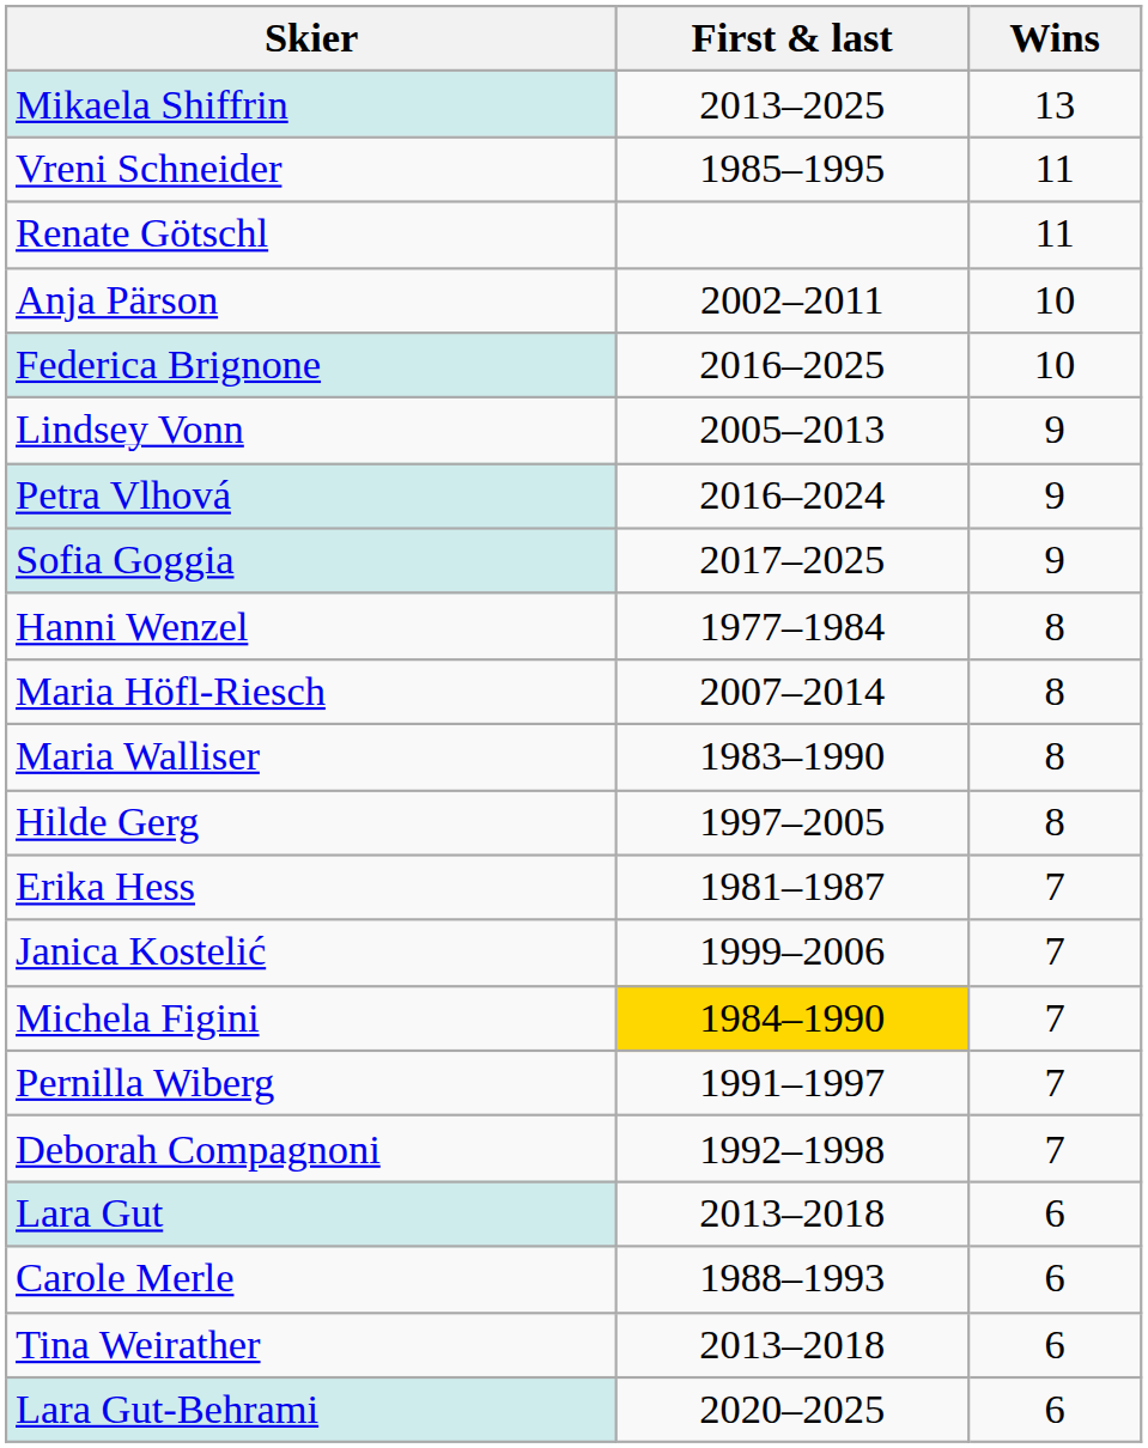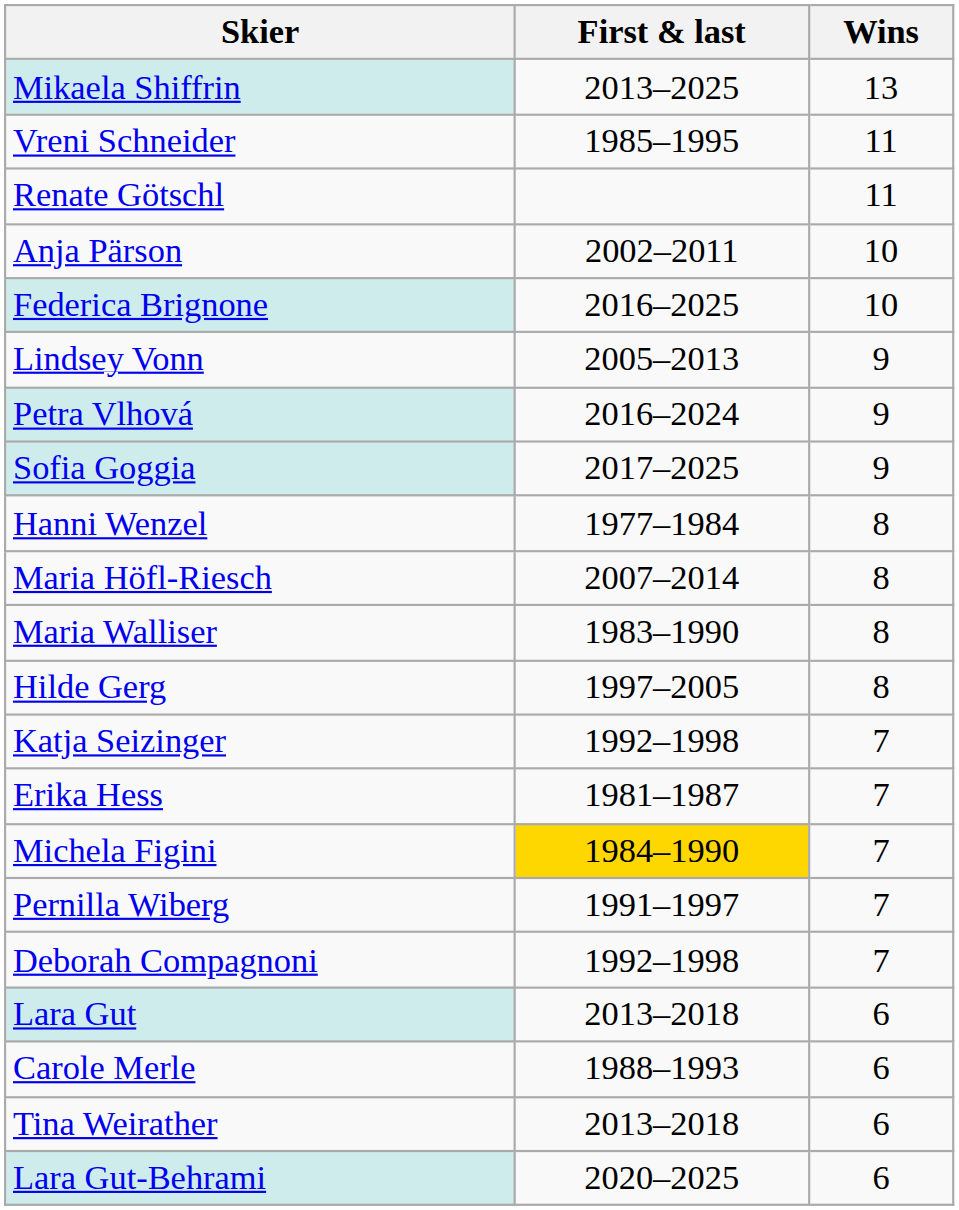 <table class="wikitable" width=35% style="font-size100%; text-align:center;">
 <tr>
 <th>Skier</th>
 <th>First & last</th>
 <th>Wins</th>
 </tr>
 <tr>
 <td align=left bgcolor=CFECEC> <a href='#'>Mikaela Shiffrin</a></td>
 <td>2013–2025</td>
 <td>13</td>
 </tr>
 <tr>
 <td align=left> <a href='#'>Vreni Schneider</a></td>
 <td>1985–1995</td>
 <td>11</td>
 </tr>
 <tr>
 <td align=left> <a href='#'>Renate Götschl</a></td>
 <td></td>
 <td>11</td>
 </tr>
 <tr>
 <td align=left> <a href='#'>Anja Pärson</a></td>
 <td>2002–2011</td>
 <td>10</td>
 </tr>
 <tr>
 <td align=left bgcolor=CFECEC> <a href='#'>Federica Brignone</a></td>
 <td>2016–2025</td>
 <td>10</td>
 </tr>
 <tr>
 <td align=left> <a href='#'>Lindsey Vonn</a></td>
 <td>2005–2013</td>
 <td>9</td>
 </tr>
 <tr>
 <td align=left bgcolor=CFECEC> <a href='#'>Petra Vlhová</a></td>
 <td>2016–2024</td>
 <td>9</td>
 </tr>
 <tr>
 <td align=left bgcolor=CFECEC> <a href='#'>Sofia Goggia</a></td>
 <td>2017–2025</td>
 <td>9</td>
 </tr>
 <tr>
 <td align=left> <a href='#'>Hanni Wenzel</a></td>
 <td>1977–1984</td>
 <td>8</td>
 </tr>
 <tr>
 <td align=left> <a href='#'>Maria Höfl-Riesch</a></td>
 <td>2007–2014</td>
 <td>8</td>
 </tr>
 <tr>
 <td align=left> <a href='#'>Maria Walliser</a></td>
 <td>1983–1990</td>
 <td>8</td>
 </tr>
 <tr>
 <td align=left> <a href='#'>Hilde Gerg</a></td>
 <td>1997–2005</td>
 <td>8</td>
 </tr>
 <tr>
-<td align=left> <a href='#'>Erika Hess</a></td>
-<td>1981–1987</td>
+<td align=left> <a href='#'>Katja Seizinger</a></td>
+<td>1992–1998</td>
 <td>7</td>
 </tr>
 <tr>
-<td align=left> <a href='#'>Janica Kostelić</a></td>
-<td>1999–2006</td>
+<td align=left> <a href='#'>Erika Hess</a></td>
+<td>1981–1987</td>
 <td>7</td>
 </tr>
 <tr>
 <td align=left> <a href='#'>Michela Figini</a></td>
 <td style="background: gold;">1984–1990</td>
 <td>7</td>
 </tr>
 <tr>
 <td align=left> <a href='#'>Pernilla Wiberg</a></td>
 <td>1991–1997</td>
 <td>7</td>
 </tr>
 <tr>
 <td align=left> <a href='#'>Deborah Compagnoni</a></td>
 <td>1992–1998</td>
 <td>7</td>
 </tr>
 <tr>
 <td align=left bgcolor=CFECEC> <a href='#'>Lara Gut</a></td>
 <td>2013–2018</td>
 <td>6</td>
 </tr>
 <tr>
 <td align=left> <a href='#'>Carole Merle</a></td>
 <td>1988–1993</td>
 <td>6</td>
 </tr>
 <tr>
 <td align=left> <a href='#'>Tina Weirather</a></td>
 <td>2013–2018</td>
 <td>6</td>
 </tr>
 <tr>
 <td align=left bgcolor=CFECEC> <a href='#'>Lara Gut-Behrami</a></td>
 <td>2020–2025</td>
 <td>6</td>
 </tr>
 </table>
